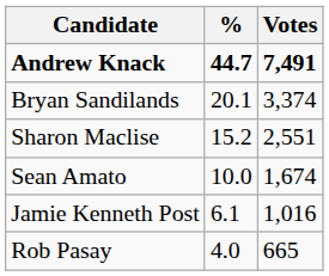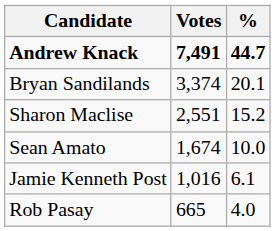 <table class="wikitable" align="left">
 <tr>
 <th>Candidate</th>
+<th>Votes</th>
 <th>%</th>
-<th>Votes</th>
 </tr>
 <tr>
 <td><strong>Andrew Knack</strong></td>
+<td><strong>7,491</strong></td>
 <td><strong>44.7</strong></td>
-<td><strong>7,491</strong></td>
 </tr>
 <tr>
 <td>Bryan Sandilands</td>
+<td>3,374</td>
 <td>20.1</td>
-<td>3,374</td>
 </tr>
 <tr>
 <td>Sharon Maclise</td>
+<td>2,551</td>
 <td>15.2</td>
-<td>2,551</td>
 </tr>
 <tr>
 <td>Sean Amato</td>
+<td>1,674</td>
 <td>10.0</td>
-<td>1,674</td>
 </tr>
 <tr>
 <td>Jamie Kenneth Post</td>
+<td>1,016</td>
 <td>6.1</td>
-<td>1,016</td>
 </tr>
 <tr>
 <td>Rob Pasay</td>
+<td>665</td>
 <td>4.0</td>
-<td>665</td>
 </tr>
 </table>
